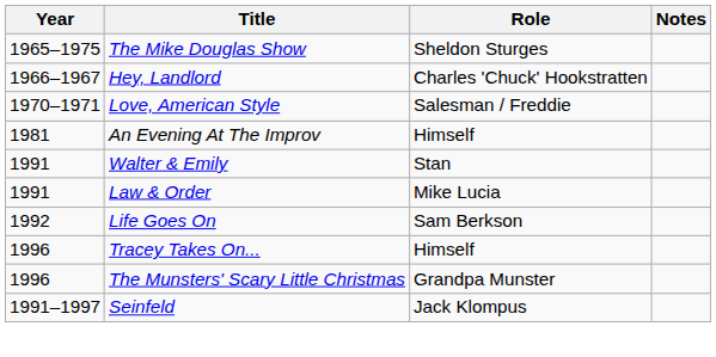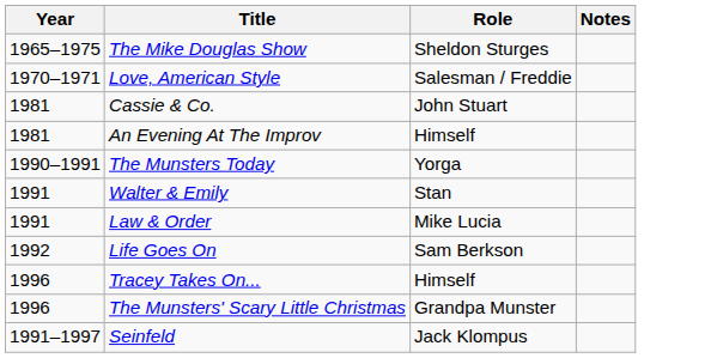 <table class="wikitable">
 <tr>
 <th>Year</th>
 <th>Title</th>
 <th>Role</th>
 <th>Notes</th>
 </tr>
 <tr>
 <td>1965–1975</td>
 <td><em><a href='#'>The Mike Douglas Show </a></em></td>
 <td>Sheldon Sturges</td>
 <td></td>
 </tr>
 <tr>
-<td>1966–1967</td>
-<td><em><a href='#'>Hey, Landlord</a></em></td>
-<td>Charles 'Chuck' Hookstratten</td>
-<td></td>
-</tr>
-<tr>
 <td>1970–1971</td>
 <td><em><a href='#'>Love, American Style</a></em></td>
 <td>Salesman / Freddie</td>
 <td></td>
 </tr>
 <tr>
 <td>1981</td>
+<td><em>Cassie & Co.</em></td>
+<td>John Stuart</td>
+<td></td>
+</tr>
+<tr>
+<td>1981</td>
 <td><em>An Evening At The Improv</em></td>
 <td>Himself</td>
+<td></td>
+</tr>
+<tr>
+<td>1990–1991</td>
+<td><em><a href='#'>The Munsters Today </a></em></td>
+<td>Yorga</td>
 <td></td>
 </tr>
 <tr>
 <td>1991</td>
 <td><em><a href='#'>Walter & Emily</a></em></td>
 <td>Stan</td>
 <td></td>
 </tr>
 <tr>
 <td>1991</td>
 <td><em><a href='#'>Law & Order</a></em></td>
 <td>Mike Lucia</td>
 </tr>
 <tr>
 <td>1992</td>
 <td><em><a href='#'>Life Goes On</a></em></td>
 <td>Sam Berkson</td>
 <td></td>
 </tr>
 <tr>
 <td>1996</td>
 <td><em><a href='#'>Tracey Takes On...</a></em></td>
 <td>Himself</td>
 <td></td>
 </tr>
 <tr>
 <td>1996</td>
 <td><em><a href='#'>The Munsters' Scary Little Christmas</a></em></td>
 <td>Grandpa Munster</td>
 <td></td>
 </tr>
 <tr>
 <td>1991–1997</td>
 <td><em><a href='#'>Seinfeld</a></em></td>
 <td>Jack Klompus</td>
 <td></td>
 </tr>
 </table>
